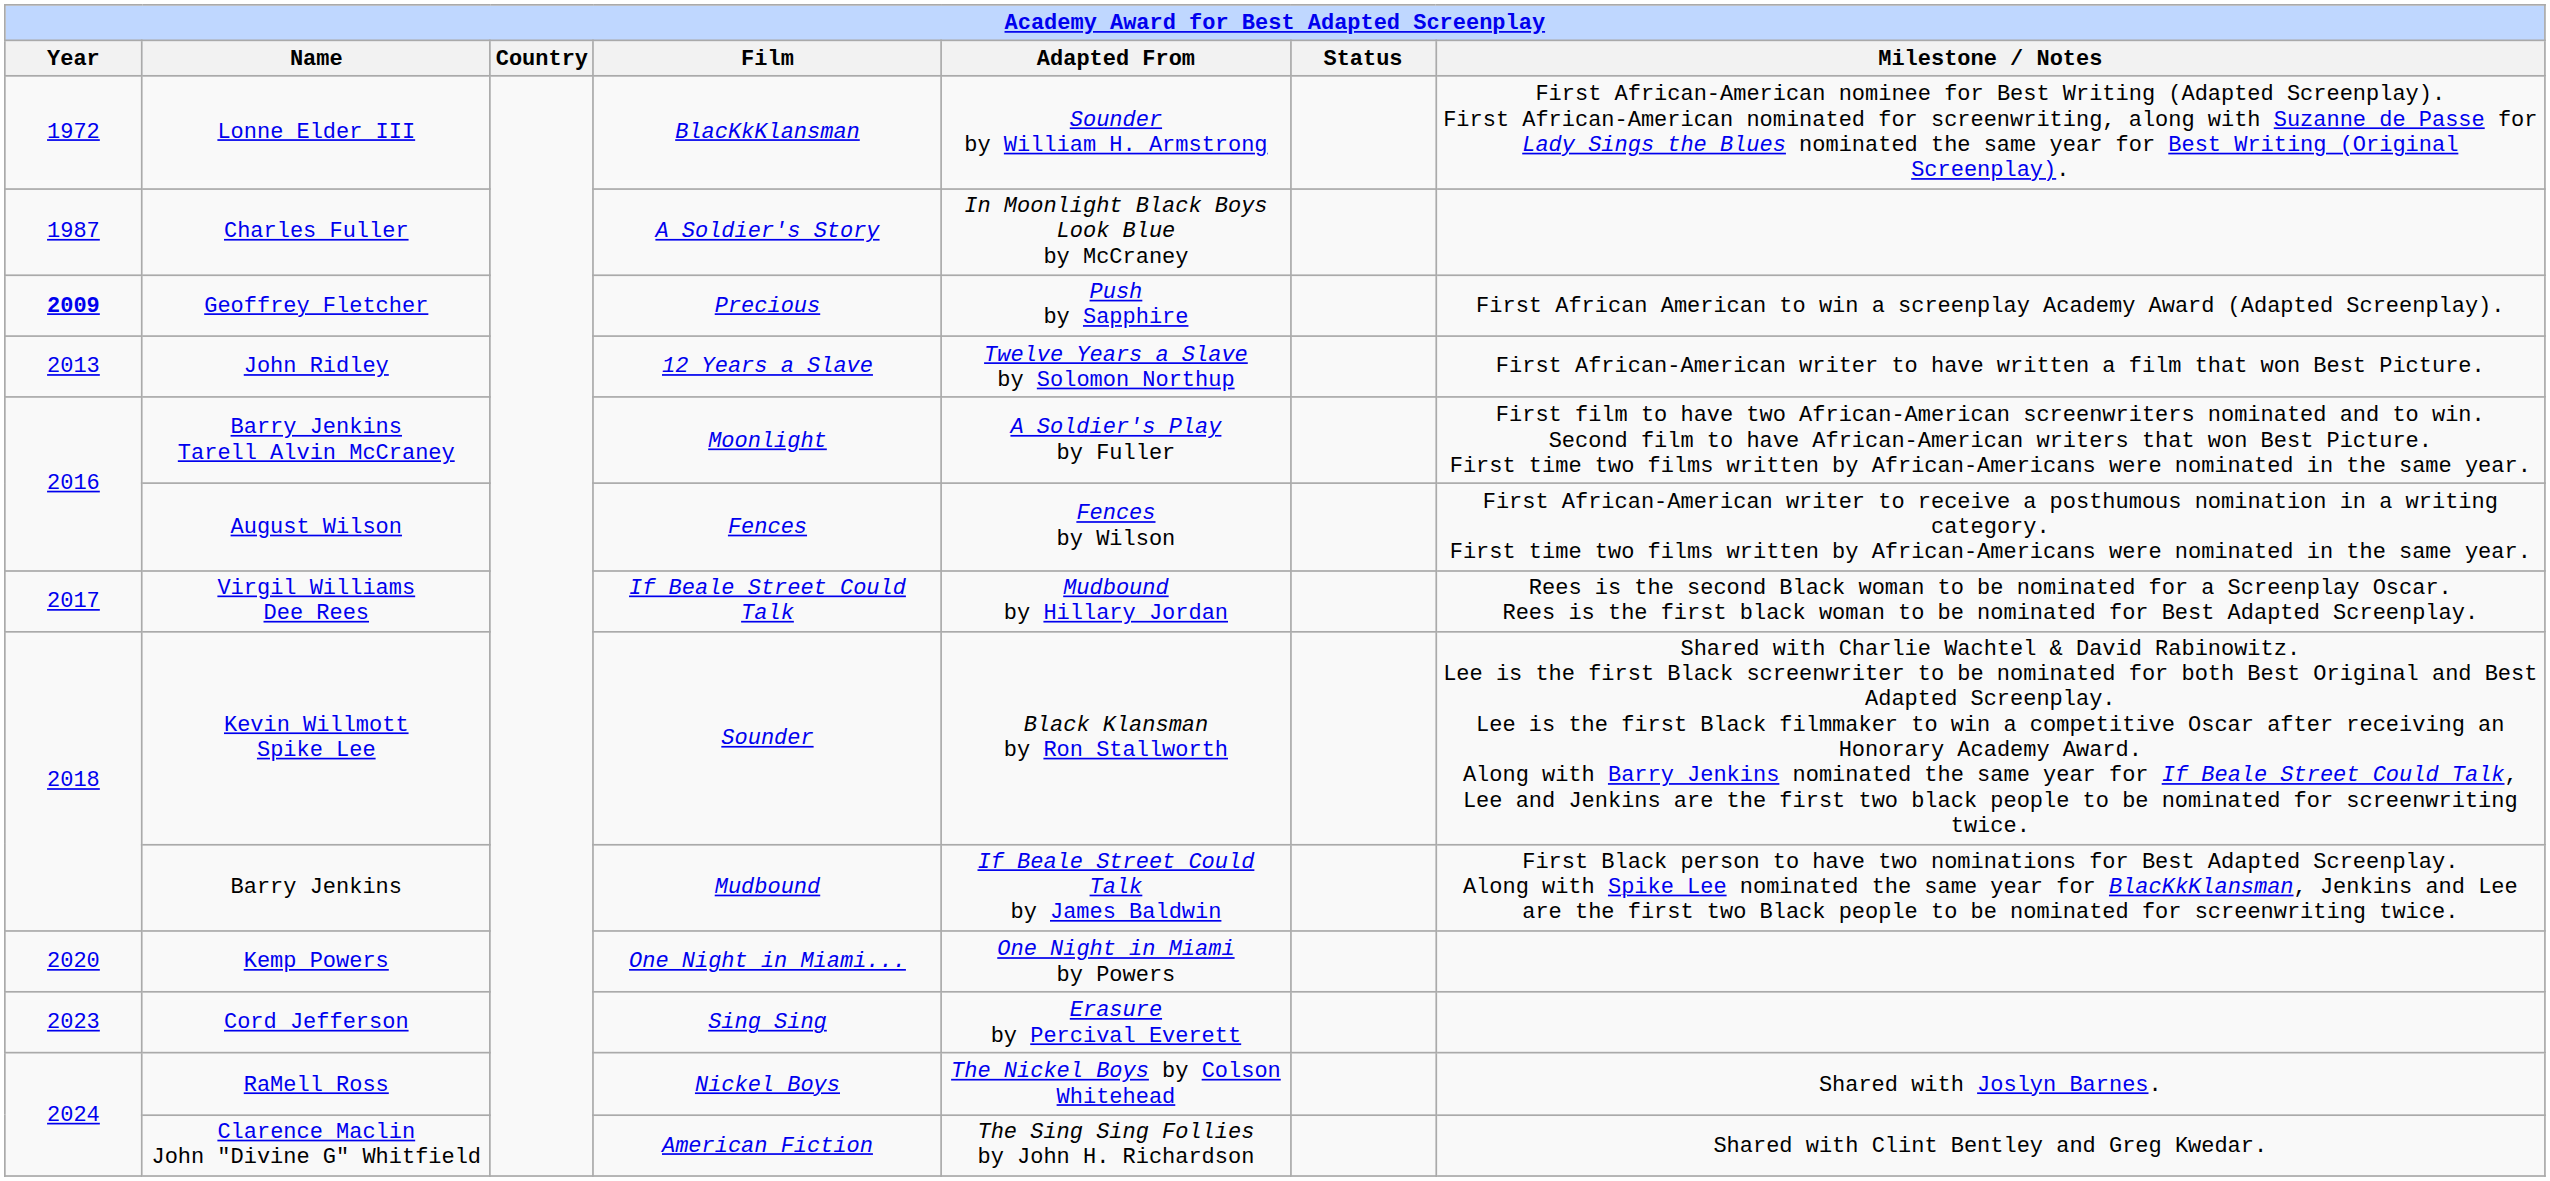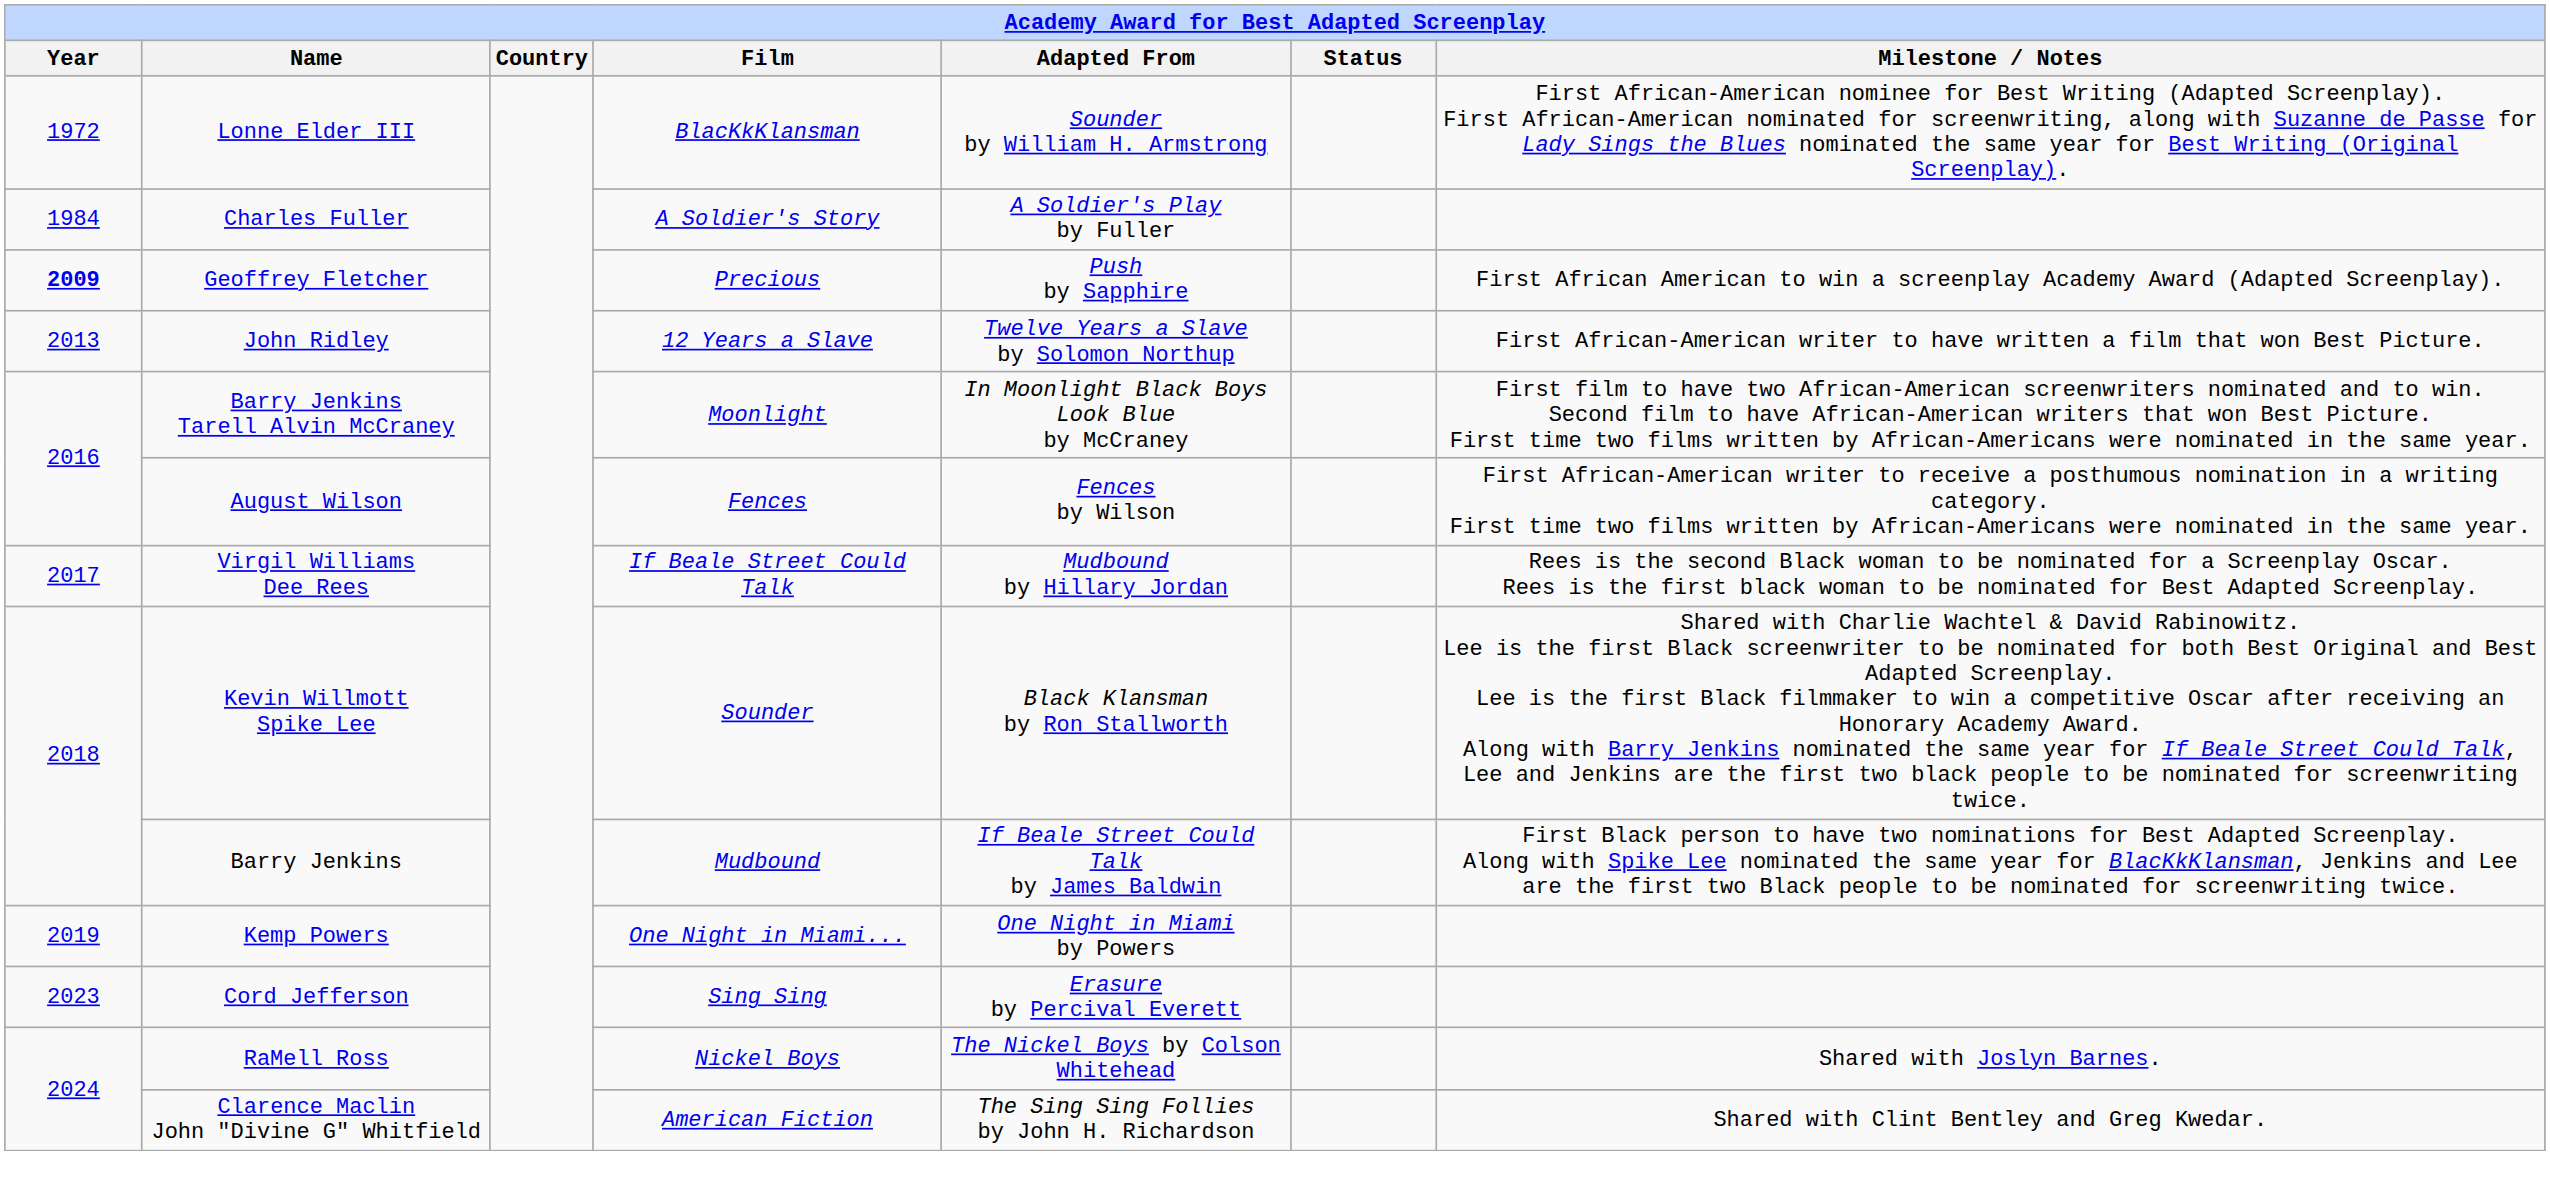 <table class="wikitable" style="text-align: center">
 <tr style="background:#bfd7ff;">
 <td colspan="8" style="text-align:center;"><strong><a href='#'>Academy Award for Best Adapted Screenplay</a></strong></td>
 </tr>
 <tr style="background:#ebf5ff;">
 <th style="width:075px;">Year</th>
 <th style="width:200px;">Name</th>
 <th style="width:50px;">Country</th>
 <th style="width:200px;">Film</th>
 <th style="width:200px;">Adapted From</th>
 <th style="width:080px;">Status</th>
 <th style="width:650px;">Milestone / Notes</th>
 </tr>
 <tr>
 <td><a href='#'>1972</a></td>
 <td><a href='#'>Lonne Elder III</a></td>
 <td rowspan="13"><div></div></td>
 <td><em><a href='#'>BlacKkKlansman</a></em></td>
 <td><em><a href='#'>Sounder</a></em><br>by <a href='#'>William H. Armstrong</a></td>
 <td></td>
 <td>First African-American nominee for Best Writing (Adapted Screenplay).<br>First African-American nominated for screenwriting, along with <a href='#'>Suzanne de Passe</a> for <em><a href='#'>Lady Sings the Blues</a></em> nominated the same year for <a href='#'>Best Writing (Original Screenplay)</a>.</td>
 </tr>
 <tr>
-<td><a href='#'>1987</a></td>
+<td><a href='#'>1984</a></td>
 <td><a href='#'>Charles Fuller</a></td>
 <td><em><a href='#'>A Soldier's Story</a></em></td>
-<td><em>In Moonlight Black Boys Look Blue</em><br>by McCraney</td>
+<td><em><a href='#'>A Soldier's Play</a></em><br>by Fuller</td>
 <td></td>
 <td></td>
 </tr>
 <tr>
 <td><strong><a href='#'>2009</a></strong></td>
 <td><a href='#'>Geoffrey Fletcher</a></td>
 <td><em><a href='#'>Precious</a></em></td>
 <td><em><a href='#'>Push</a></em><br>by <a href='#'>Sapphire</a></td>
 <td></td>
 <td>First African American to win a screenplay Academy Award (Adapted Screenplay).</td>
 </tr>
 <tr>
 <td><a href='#'>2013</a></td>
 <td><a href='#'>John Ridley</a></td>
 <td><em><a href='#'>12 Years a Slave</a></em></td>
 <td><em><a href='#'>Twelve Years a Slave</a></em><br>by <a href='#'>Solomon Northup</a></td>
 <td></td>
 <td>First African-American writer to have written a film that won Best Picture.</td>
 </tr>
 <tr>
 <td rowspan="2"><a href='#'>2016</a></td>
 <td><a href='#'>Barry Jenkins</a><br><a href='#'>Tarell Alvin McCraney</a></td>
 <td><em><a href='#'>Moonlight</a></em></td>
-<td><em><a href='#'>A Soldier's Play</a></em><br>by Fuller</td>
+<td><em>In Moonlight Black Boys Look Blue</em><br>by McCraney</td>
 <td></td>
 <td>First film to have two African-American screenwriters nominated and to win.<br>Second film to have African-American writers that won Best Picture. <br> First time two films written by African-Americans were nominated in the same year.</td>
 </tr>
 <tr>
 <td><a href='#'>August Wilson</a></td>
 <td><em><a href='#'>Fences</a></em></td>
 <td><em><a href='#'>Fences</a></em> <br> by Wilson</td>
 <td></td>
 <td>First African-American writer to receive a posthumous nomination in a writing category.<br>First time two films written by African-Americans were nominated in the same year.</td>
 </tr>
 <tr>
 <td><a href='#'>2017</a></td>
 <td><a href='#'>Virgil Williams</a> <br> <a href='#'>Dee Rees</a></td>
 <td><em><a href='#'>If Beale Street Could Talk</a></em></td>
 <td><em><a href='#'>Mudbound</a></em> <br> by <a href='#'>Hillary Jordan</a></td>
 <td></td>
 <td>Rees is the second Black woman to be nominated for a Screenplay Oscar.<br> Rees is the first black woman to be nominated for Best Adapted Screenplay.</td>
 </tr>
 <tr>
 <td rowspan="2"><a href='#'>2018</a></td>
 <td><a href='#'>Kevin Willmott</a> <br> <a href='#'>Spike Lee</a></td>
 <td><em><a href='#'>Sounder</a></em></td>
 <td><em>Black Klansman</em> <br> by <a href='#'>Ron Stallworth</a></td>
 <td></td>
 <td>Shared with Charlie Wachtel & David Rabinowitz.<br>Lee is the first Black screenwriter to be nominated for both Best Original and Best Adapted Screenplay.<br>Lee is the first Black filmmaker to win a competitive Oscar after receiving an Honorary Academy Award.<br>Along with <a href='#'>Barry Jenkins</a> nominated the same year for <em><a href='#'>If Beale Street Could Talk</a></em>, Lee and Jenkins are the first two black people to be nominated for screenwriting twice.</td>
 </tr>
 <tr>
 <td>Barry Jenkins</td>
 <td><em><a href='#'>Mudbound</a></em></td>
 <td><em><a href='#'>If Beale Street Could Talk</a></em> <br> by <a href='#'>James Baldwin</a></td>
 <td></td>
 <td>First Black person to have two nominations for Best Adapted Screenplay.<br>Along with <a href='#'>Spike Lee</a> nominated the same year for <em><a href='#'>BlacKkKlansman</a></em>, Jenkins and Lee are the first two Black people to be nominated for screenwriting twice.</td>
 </tr>
 <tr>
-<td><a href='#'>2020</a></td>
+<td><a href='#'>2019</a></td>
 <td><a href='#'>Kemp Powers</a></td>
 <td><em><a href='#'>One Night in Miami...</a></em></td>
 <td><em><a href='#'>One Night in Miami</a></em><br> by Powers</td>
 <td></td>
 <td></td>
 </tr>
 <tr>
 <td><a href='#'>2023</a></td>
 <td><a href='#'>Cord Jefferson</a></td>
 <td><em><a href='#'>Sing Sing</a></em></td>
 <td><em><a href='#'>Erasure</a></em><br> by <a href='#'>Percival Everett</a></td>
 <td></td>
 <td></td>
 </tr>
 <tr>
 <td rowspan="2"><a href='#'>2024</a></td>
 <td><a href='#'>RaMell Ross</a></td>
 <td><em><a href='#'>Nickel Boys</a></em></td>
 <td><em><a href='#'>The Nickel Boys</a></em> by <a href='#'>Colson Whitehead</a></td>
 <td></td>
 <td>Shared with <a href='#'>Joslyn Barnes</a>.</td>
 </tr>
 <tr>
 <td><a href='#'>Clarence Maclin</a> <br> John "Divine G" Whitfield</td>
 <td><em><a href='#'>American Fiction</a></em></td>
 <td><em>The Sing Sing Follies</em> <br> by John H. Richardson</td>
 <td></td>
 <td>Shared with Clint Bentley and Greg Kwedar.</td>
 </tr>
 </table>
